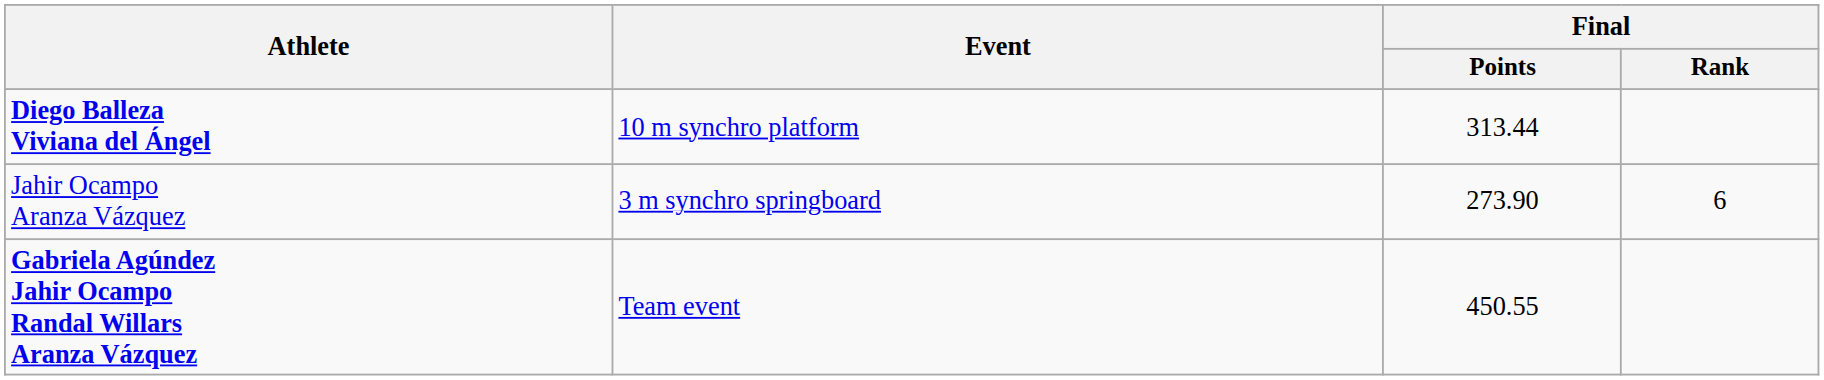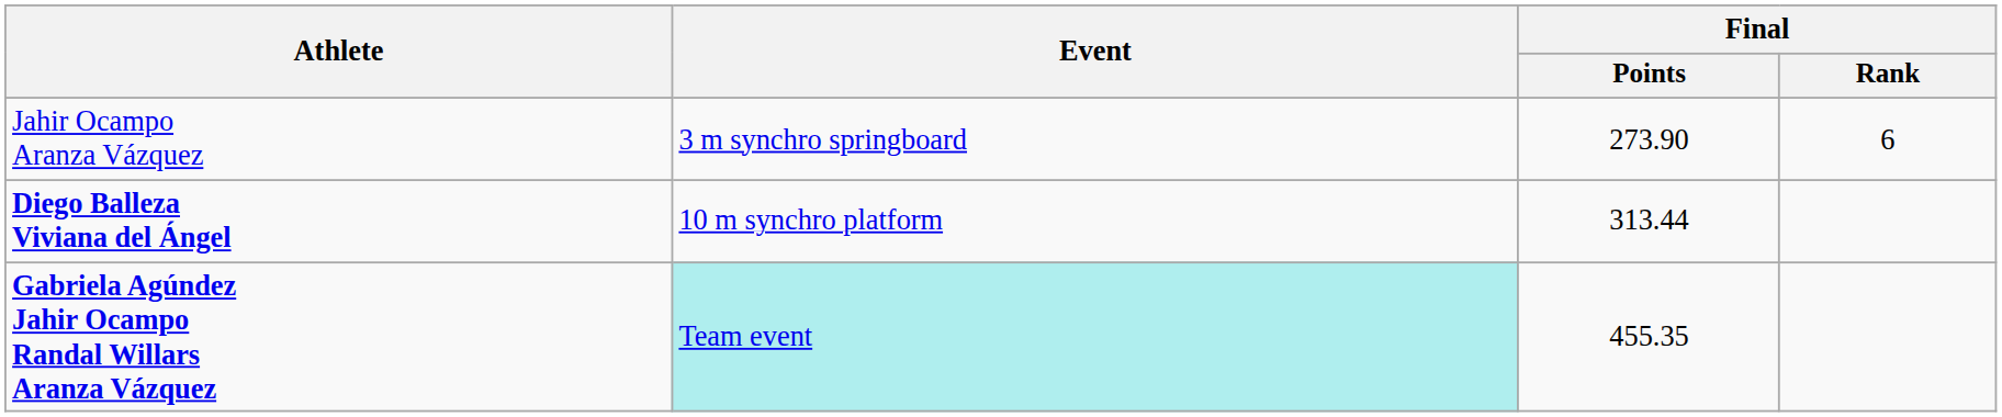 <table class=wikitable style="font-size:90%; width:50%;">
 <tr>
 <th rowspan="2">Athlete</th>
 <th rowspan="2">Event</th>
 <th colspan="2">Final</th>
 </tr>
 <tr style="font-size:95%">
 <th>Points</th>
 <th>Rank</th>
 </tr>
 <tr align=center>
+<td align=left><a href='#'>Jahir Ocampo</a><br> <a href='#'>Aranza Vázquez</a></td>
+<td align=left><a href='#'>3 m synchro springboard</a></td>
+<td>273.90</td>
+<td>6</td>
+</tr>
+<tr align=center>
 <td align=left><strong><a href='#'>Diego Balleza</a><br> <a href='#'>Viviana del Ángel</a></strong></td>
 <td align=left><a href='#'>10 m synchro platform</a></td>
 <td>313.44</td>
 <td></td>
 </tr>
 <tr align=center>
-<td align=left><a href='#'>Jahir Ocampo</a><br> <a href='#'>Aranza Vázquez</a></td>
-<td align=left><a href='#'>3 m synchro springboard</a></td>
-<td>273.90</td>
-<td>6</td>
-</tr>
-<tr align=center>
 <td align=left><strong><a href='#'>Gabriela Agúndez</a><br> <a href='#'>Jahir Ocampo</a><br> <a href='#'>Randal Willars</a><br> <a href='#'>Aranza Vázquez</a></strong></td>
-<td align=left><a href='#'>Team event</a></td>
-<td>450.55</td>
+<td align=left style="background: paleturquoise;"><a href='#'>Team event</a></td>
+<td>455.35</td>
 <td></td>
 </tr>
 </table>
